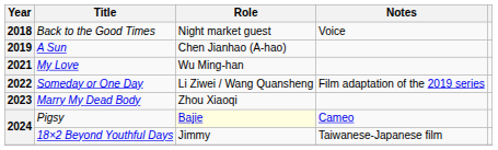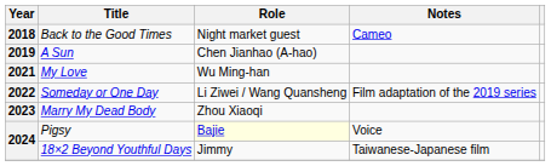 <table class="wikitable sortable plainrowheaders">
 <tr>
 <th scope="col">Year</th>
 <th scope="col">Title</th>
 <th scope="col">Role</th>
 <th scope="col" class="unsortable">Notes</th>
 <th scope="col" class="unsortable"></th>
 </tr>
 <tr>
 <th scope="row">2018</th>
 <td><em>Back to the Good Times</em></td>
 <td>Night market guest</td>
-<td>Voice</td>
+<td><a href='#'>Cameo</a></td>
 <td style="text-align:center;"></td>
 </tr>
 <tr>
 <th scope="row">2019</th>
 <td><em><a href='#'>A Sun</a></em></td>
 <td>Chen Jianhao (A-hao)</td>
 <td></td>
 <td style="text-align:center;"></td>
 </tr>
 <tr>
 <th scope="row">2021</th>
 <td><em><a href='#'>My Love</a></em></td>
 <td>Wu Ming-han</td>
 <td></td>
 <td style="text-align:center;"></td>
 </tr>
 <tr>
 <th scope="row">2022</th>
 <td><em><a href='#'>Someday or One Day</a></em></td>
 <td>Li Ziwei / Wang Quansheng</td>
 <td>Film adaptation of the <a href='#'>2019 series</a></td>
 <td style="text-align:center;"></td>
 </tr>
 <tr>
 <th scope="row">2023</th>
 <td><em><a href='#'>Marry My Dead Body</a></em></td>
 <td>Zhou Xiaoqi</td>
 <td></td>
 <td style="text-align:center;"></td>
 </tr>
 <tr>
 <th scope="row" rowspan="2">2024</th>
 <td><em>Pigsy</em></td>
 <td style="background: lightyellow;"><a href='#'>Bajie</a></td>
-<td><a href='#'>Cameo</a></td>
+<td>Voice</td>
 <td style="text-align:center;"></td>
 </tr>
 <tr>
 <td><em><a href='#'>18×2 Beyond Youthful Days</a></em></td>
 <td>Jimmy</td>
 <td>Taiwanese-Japanese film</td>
 <td style="text-align:center;"></td>
 </tr>
 <tr>
 </tr>
 </table>
